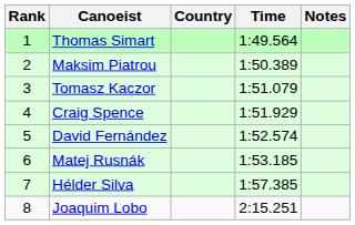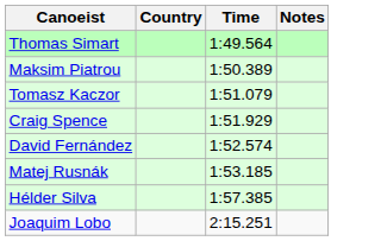 <table class="wikitable" style="text-align:center">
 <tr>
-<th>Rank</th>
 <th>Canoeist</th>
 <th>Country</th>
 <th>Time</th>
 <th>Notes</th>
 </tr>
 <tr bgcolor=bbffbb>
-<td>1</td>
 <td align="left"><a href='#'>Thomas Simart</a></td>
 <td align="left"></td>
 <td>1:49.564</td>
 <td></td>
 </tr>
 <tr bgcolor=ddffdd>
-<td>2</td>
 <td align="left"><a href='#'>Maksim Piatrou</a></td>
 <td align="left"></td>
 <td>1:50.389</td>
 <td></td>
 </tr>
 <tr bgcolor=ddffdd>
-<td>3</td>
 <td align="left"><a href='#'>Tomasz Kaczor</a></td>
 <td align="left"></td>
 <td>1:51.079</td>
 <td></td>
 </tr>
 <tr bgcolor=ddffdd>
-<td>4</td>
 <td align="left"><a href='#'>Craig Spence</a></td>
 <td align="left"></td>
 <td>1:51.929</td>
 <td></td>
 </tr>
 <tr bgcolor=ddffdd>
-<td>5</td>
 <td align="left"><a href='#'>David Fernández</a></td>
 <td align="left"></td>
 <td>1:52.574</td>
 <td></td>
 </tr>
 <tr bgcolor=ddffdd>
-<td>6</td>
 <td align="left"><a href='#'>Matej Rusnák</a></td>
 <td align="left"></td>
 <td>1:53.185</td>
 <td></td>
 </tr>
 <tr bgcolor=ddffdd>
-<td>7</td>
 <td align="left"><a href='#'>Hélder Silva</a></td>
 <td align="left"></td>
 <td>1:57.385</td>
 <td></td>
 </tr>
 <tr>
-<td>8</td>
 <td align="left"><a href='#'>Joaquim Lobo</a></td>
 <td align="left"></td>
 <td>2:15.251</td>
 <td></td>
 </tr>
 </table>
